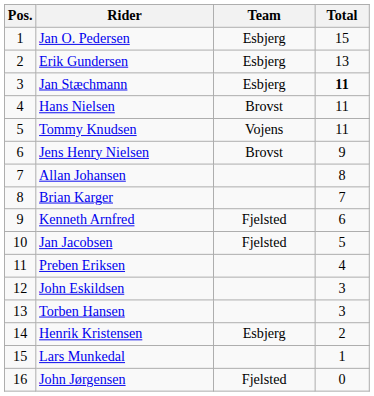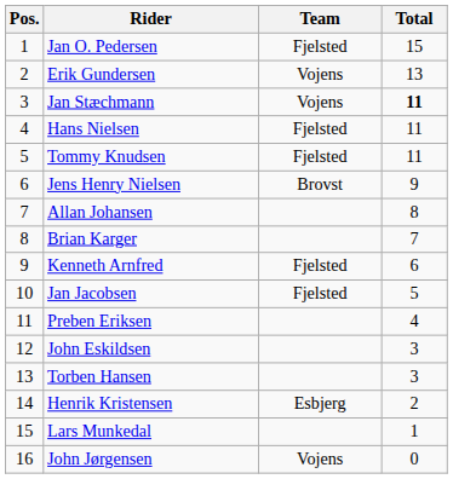 <table class=wikitable style="font-size:93%;">
 <tr>
 <th width=25px>Pos.</th>
 <th width=180px>Rider</th>
 <th width=100px>Team</th>
 <th width=50px>Total</th>
 </tr>
 <tr align=center>
 <td>1</td>
 <td align=left><a href='#'>Jan O. Pedersen</a></td>
-<td>Esbjerg</td>
+<td>Fjelsted</td>
 <td>15</td>
 </tr>
 <tr align=center>
 <td>2</td>
 <td align=left><a href='#'>Erik Gundersen</a></td>
-<td>Esbjerg</td>
+<td>Vojens</td>
 <td>13</td>
 </tr>
 <tr align=center>
 <td>3</td>
 <td align=left><a href='#'>Jan Stæchmann</a></td>
-<td>Esbjerg</td>
+<td>Vojens</td>
 <td><strong>11</strong></td>
 </tr>
 <tr align=center>
 <td>4</td>
 <td align=left><a href='#'>Hans Nielsen</a></td>
-<td>Brovst</td>
+<td>Fjelsted</td>
 <td>11</td>
 </tr>
 <tr align=center>
 <td>5</td>
 <td align=left><a href='#'>Tommy Knudsen</a></td>
-<td>Vojens</td>
+<td>Fjelsted</td>
 <td>11</td>
 </tr>
 <tr align=center>
 <td>6</td>
 <td align=left><a href='#'>Jens Henry Nielsen</a></td>
 <td>Brovst</td>
 <td>9</td>
 </tr>
 <tr align=center>
 <td>7</td>
 <td align=left><a href='#'>Allan Johansen</a></td>
 <td></td>
 <td>8</td>
 </tr>
 <tr align=center>
 <td>8</td>
 <td align=left><a href='#'>Brian Karger</a></td>
 <td></td>
 <td>7</td>
 </tr>
 <tr align=center>
 <td>9</td>
 <td align=left><a href='#'>Kenneth Arnfred</a></td>
 <td>Fjelsted</td>
 <td>6</td>
 </tr>
 <tr align=center>
 <td>10</td>
 <td align=left><a href='#'>Jan Jacobsen</a></td>
 <td>Fjelsted</td>
 <td>5</td>
 </tr>
 <tr align=center>
 <td>11</td>
 <td align=left><a href='#'>Preben Eriksen</a></td>
 <td></td>
 <td>4</td>
 </tr>
 <tr align=center>
 <td>12</td>
 <td align=left><a href='#'>John Eskildsen</a></td>
 <td></td>
 <td>3</td>
 </tr>
 <tr align=center>
 <td>13</td>
 <td align=left><a href='#'>Torben Hansen</a></td>
 <td></td>
 <td>3</td>
 </tr>
 <tr align=center>
 <td>14</td>
 <td align=left><a href='#'>Henrik Kristensen</a></td>
 <td>Esbjerg</td>
 <td>2</td>
 </tr>
 <tr align=center>
 <td>15</td>
 <td align=left><a href='#'>Lars Munkedal</a></td>
 <td></td>
 <td>1</td>
 </tr>
 <tr align=center>
 <td>16</td>
 <td align=left><a href='#'>John Jørgensen</a></td>
-<td>Fjelsted</td>
+<td>Vojens</td>
 <td>0</td>
 </tr>
 </table>
